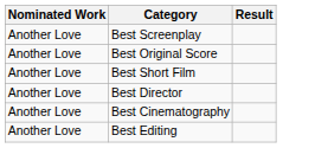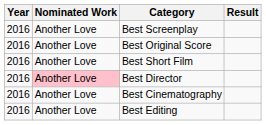 <table class="wikitable">
 <tr>
+<th>Year</th>
 <th>Nominated Work</th>
 <th>Category</th>
 <th>Result</th>
 </tr>
 <tr>
+<td>2016</td>
 <td>Another Love</td>
 <td>Best Screenplay</td>
 <td></td>
 </tr>
 <tr>
+<td>2016</td>
 <td>Another Love</td>
 <td>Best Original Score</td>
 <td></td>
 </tr>
 <tr>
+<td>2016</td>
 <td>Another Love</td>
 <td>Best Short Film</td>
 <td></td>
 </tr>
 <tr>
-<td>Another Love</td>
+<td>2016</td>
+<td style="background: pink;">Another Love</td>
 <td>Best Director</td>
 <td></td>
 </tr>
 <tr>
+<td>2016</td>
 <td>Another Love</td>
 <td>Best Cinematography</td>
 <td></td>
 </tr>
 <tr>
+<td>2016</td>
 <td>Another Love</td>
 <td>Best Editing</td>
 <td></td>
 </tr>
 </table>
